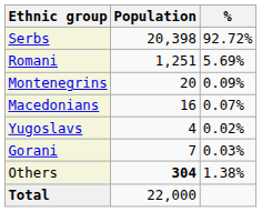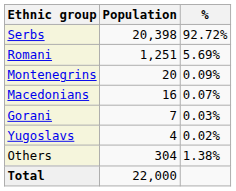 <table class="wikitable">
 <tr>
 <th>Ethnic group</th>
 <th>Population</th>
 <th>%</th>
 </tr>
 <tr>
 <td style="background:#F5F5DC;"><a href='#'>Serbs</a></td>
 <td align="right">20,398</td>
 <td>92.72%</td>
 </tr>
 <tr>
 <td style="background:#F5F5DC;"><a href='#'>Romani</a></td>
 <td align="right">1,251</td>
 <td>5.69%</td>
 </tr>
 <tr>
 <td style="background:#F5F5DC;"><a href='#'>Montenegrins</a></td>
 <td align="right">20</td>
 <td>0.09%</td>
 </tr>
 <tr>
 <td style="background:#F5F5DC;"><a href='#'>Macedonians</a></td>
 <td align="right">16</td>
 <td>0.07%</td>
 </tr>
 <tr>
+<td style="background:#F5F5DC;"><a href='#'>Gorani</a></td>
+<td align="right">7</td>
+<td>0.03%</td>
+</tr>
+<tr>
 <td style="background:#F5F5DC;"><a href='#'>Yugoslavs</a></td>
 <td align="right">4</td>
 <td>0.02%</td>
 </tr>
 <tr>
-<td style="background:#F5F5DC;"><a href='#'>Gorani</a></td>
-<td align="right">7</td>
-<td>0.03%</td>
-</tr>
-<tr>
 <td style="background:#F5F5DC;">Others</td>
-<td align="right"><strong>304</strong></td>
+<td align="right">304</td>
 <td>1.38%</td>
 </tr>
 <tr>
 <td style="background:#F0F0F0;"><strong>Total</strong></td>
 <td align="right">22,000</td>
 <td></td>
 </tr>
 </table>
